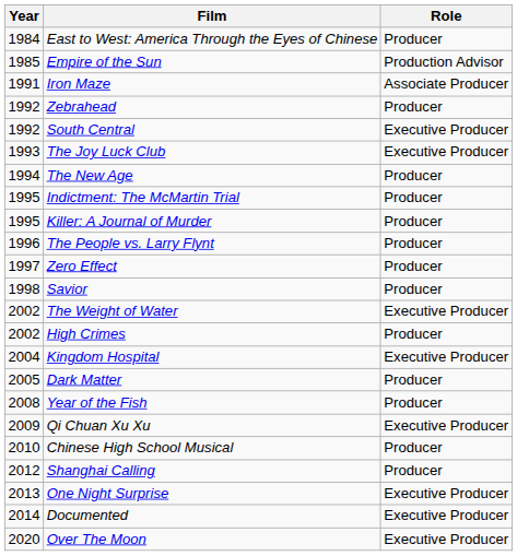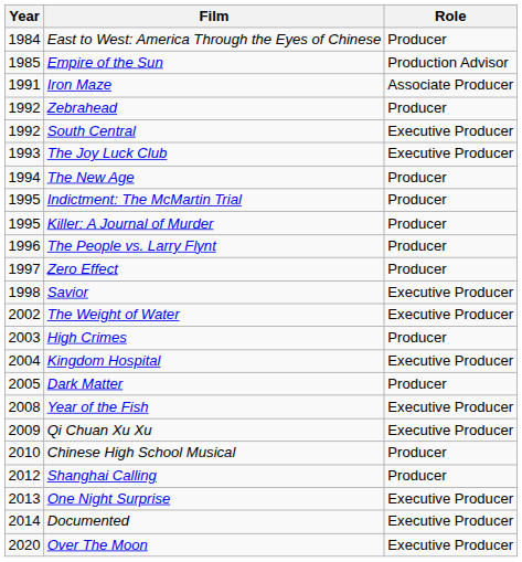 <table class="wikitable">
 <tr>
 <th>Year</th>
 <th>Film</th>
 <th>Role</th>
 </tr>
 <tr>
 <td>1984</td>
 <td><em>East to West: America Through the Eyes of Chinese</em></td>
 <td>Producer</td>
 </tr>
 <tr>
 <td>1985</td>
 <td><em><a href='#'>Empire of the Sun</a></em></td>
 <td>Production Advisor</td>
 </tr>
 <tr>
 <td>1991</td>
 <td><em><a href='#'>Iron Maze</a></em></td>
 <td>Associate Producer</td>
 </tr>
 <tr>
 <td>1992</td>
 <td><em><a href='#'>Zebrahead</a></em></td>
 <td>Producer</td>
 </tr>
 <tr>
 <td>1992</td>
 <td><em><a href='#'>South Central</a></em></td>
 <td>Executive Producer</td>
 </tr>
 <tr>
 <td>1993</td>
 <td><em><a href='#'>The Joy Luck Club</a></em></td>
 <td>Executive Producer</td>
 </tr>
 <tr>
 <td>1994</td>
 <td><em><a href='#'>The New Age</a></em></td>
 <td>Producer</td>
 </tr>
 <tr>
 <td>1995</td>
 <td><em><a href='#'>Indictment: The McMartin Trial</a></em></td>
 <td>Producer</td>
 </tr>
 <tr>
 <td>1995</td>
 <td><em><a href='#'>Killer: A Journal of Murder</a></em></td>
 <td>Producer</td>
 </tr>
 <tr>
 <td>1996</td>
 <td><em><a href='#'>The People vs. Larry Flynt</a></em></td>
 <td>Producer</td>
 </tr>
 <tr>
 <td>1997</td>
 <td><em><a href='#'>Zero Effect</a></em></td>
 <td>Producer</td>
 </tr>
 <tr>
 <td>1998</td>
 <td><em><a href='#'>Savior</a></em></td>
-<td>Producer</td>
+<td>Executive Producer</td>
 </tr>
 <tr>
 <td>2002</td>
 <td><em><a href='#'>The Weight of Water</a></em></td>
 <td>Executive Producer</td>
 </tr>
 <tr>
-<td>2002</td>
+<td>2003</td>
 <td><em><a href='#'>High Crimes</a></em></td>
 <td>Producer</td>
 </tr>
 <tr>
 <td>2004</td>
 <td><em><a href='#'>Kingdom Hospital</a></em></td>
 <td>Executive Producer</td>
 </tr>
 <tr>
 <td>2005</td>
 <td><em><a href='#'>Dark Matter</a></em></td>
 <td>Producer</td>
 </tr>
 <tr>
 <td>2008</td>
 <td><em><a href='#'>Year of the Fish</a></em></td>
-<td>Producer</td>
+<td>Executive Producer</td>
 </tr>
 <tr>
 <td>2009</td>
 <td><em>Qi Chuan Xu Xu</em></td>
 <td>Executive Producer</td>
 </tr>
 <tr>
 <td>2010</td>
 <td><em>Chinese High School Musical</em></td>
 <td>Producer</td>
 </tr>
 <tr>
 <td>2012</td>
 <td><em><a href='#'>Shanghai Calling</a></em></td>
 <td>Producer</td>
 </tr>
 <tr>
 <td>2013</td>
 <td><em><a href='#'>One Night Surprise</a></em></td>
 <td>Executive Producer</td>
 </tr>
 <tr>
 <td>2014</td>
 <td><em>Documented</em></td>
 <td>Executive Producer</td>
 </tr>
 <tr>
 <td>2020</td>
 <td><em><a href='#'>Over The Moon</a></em></td>
 <td>Executive Producer</td>
 </tr>
 </table>
